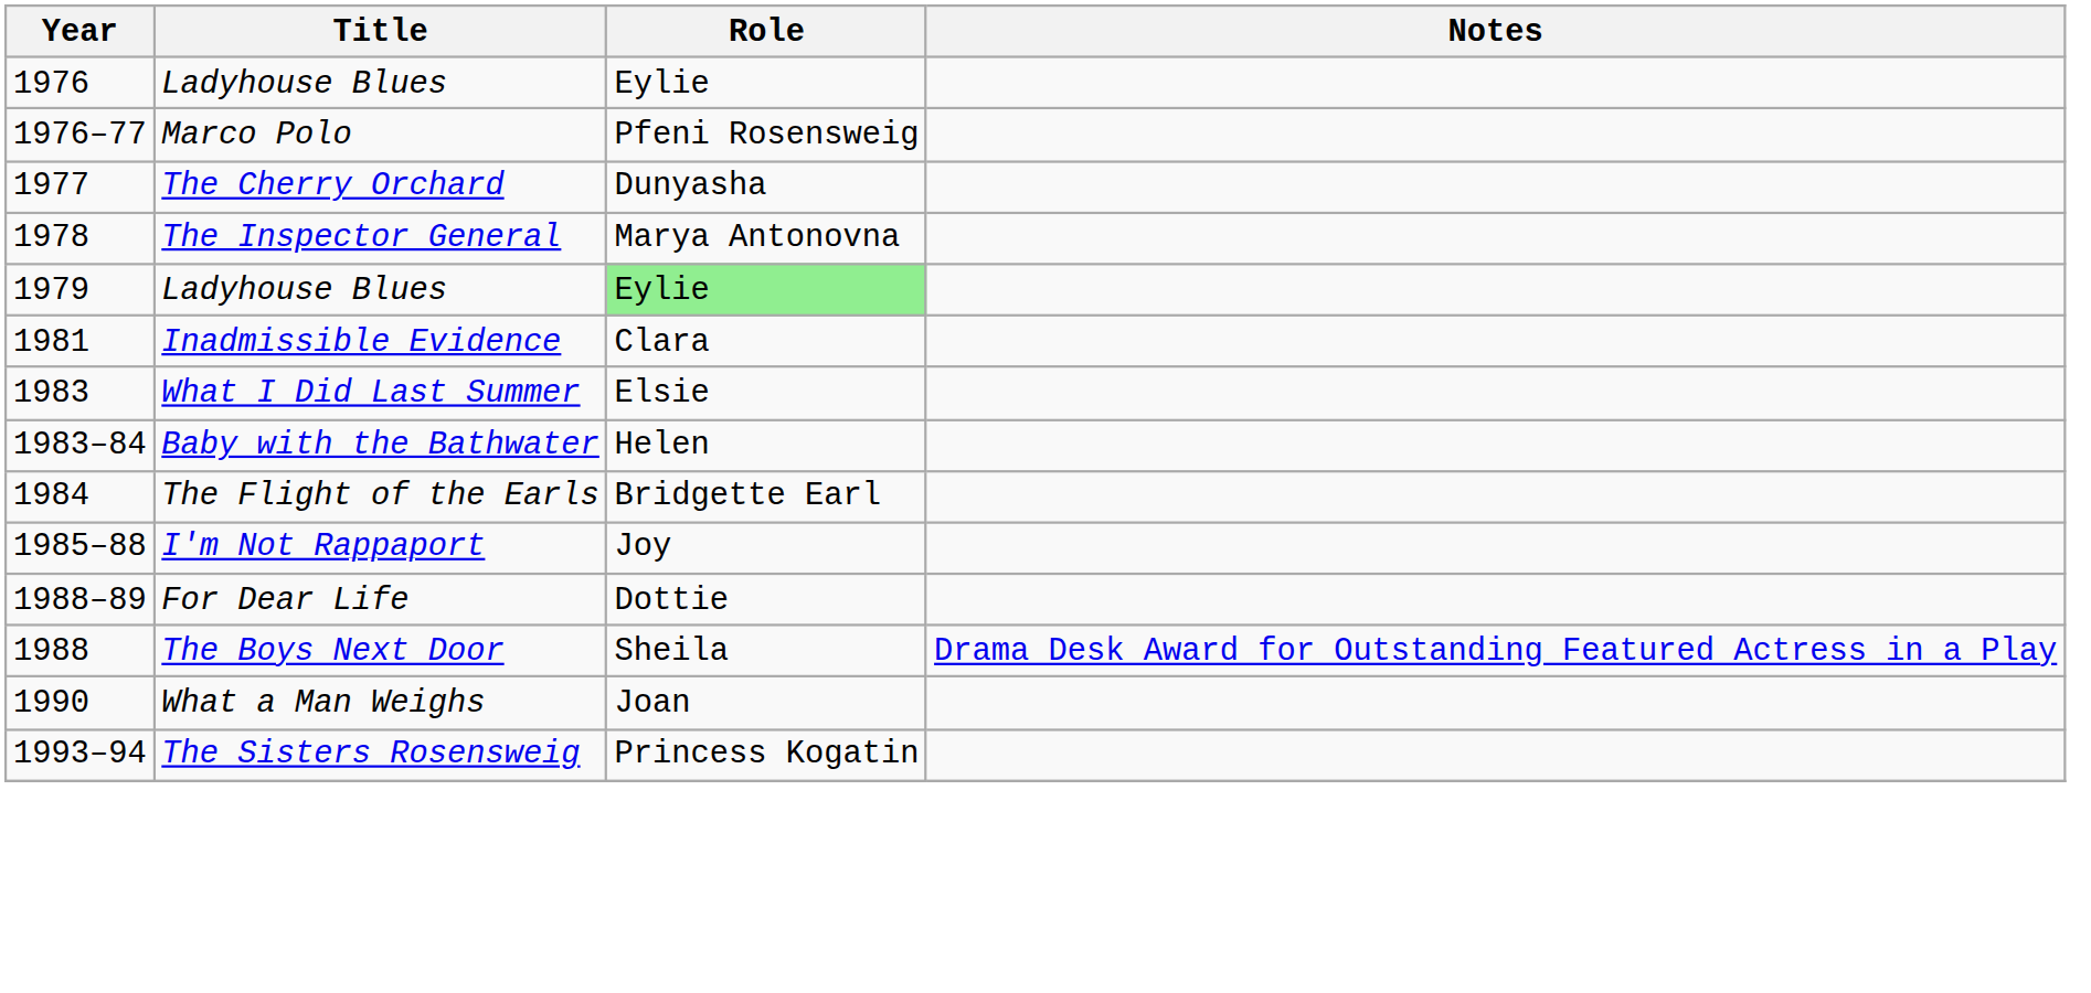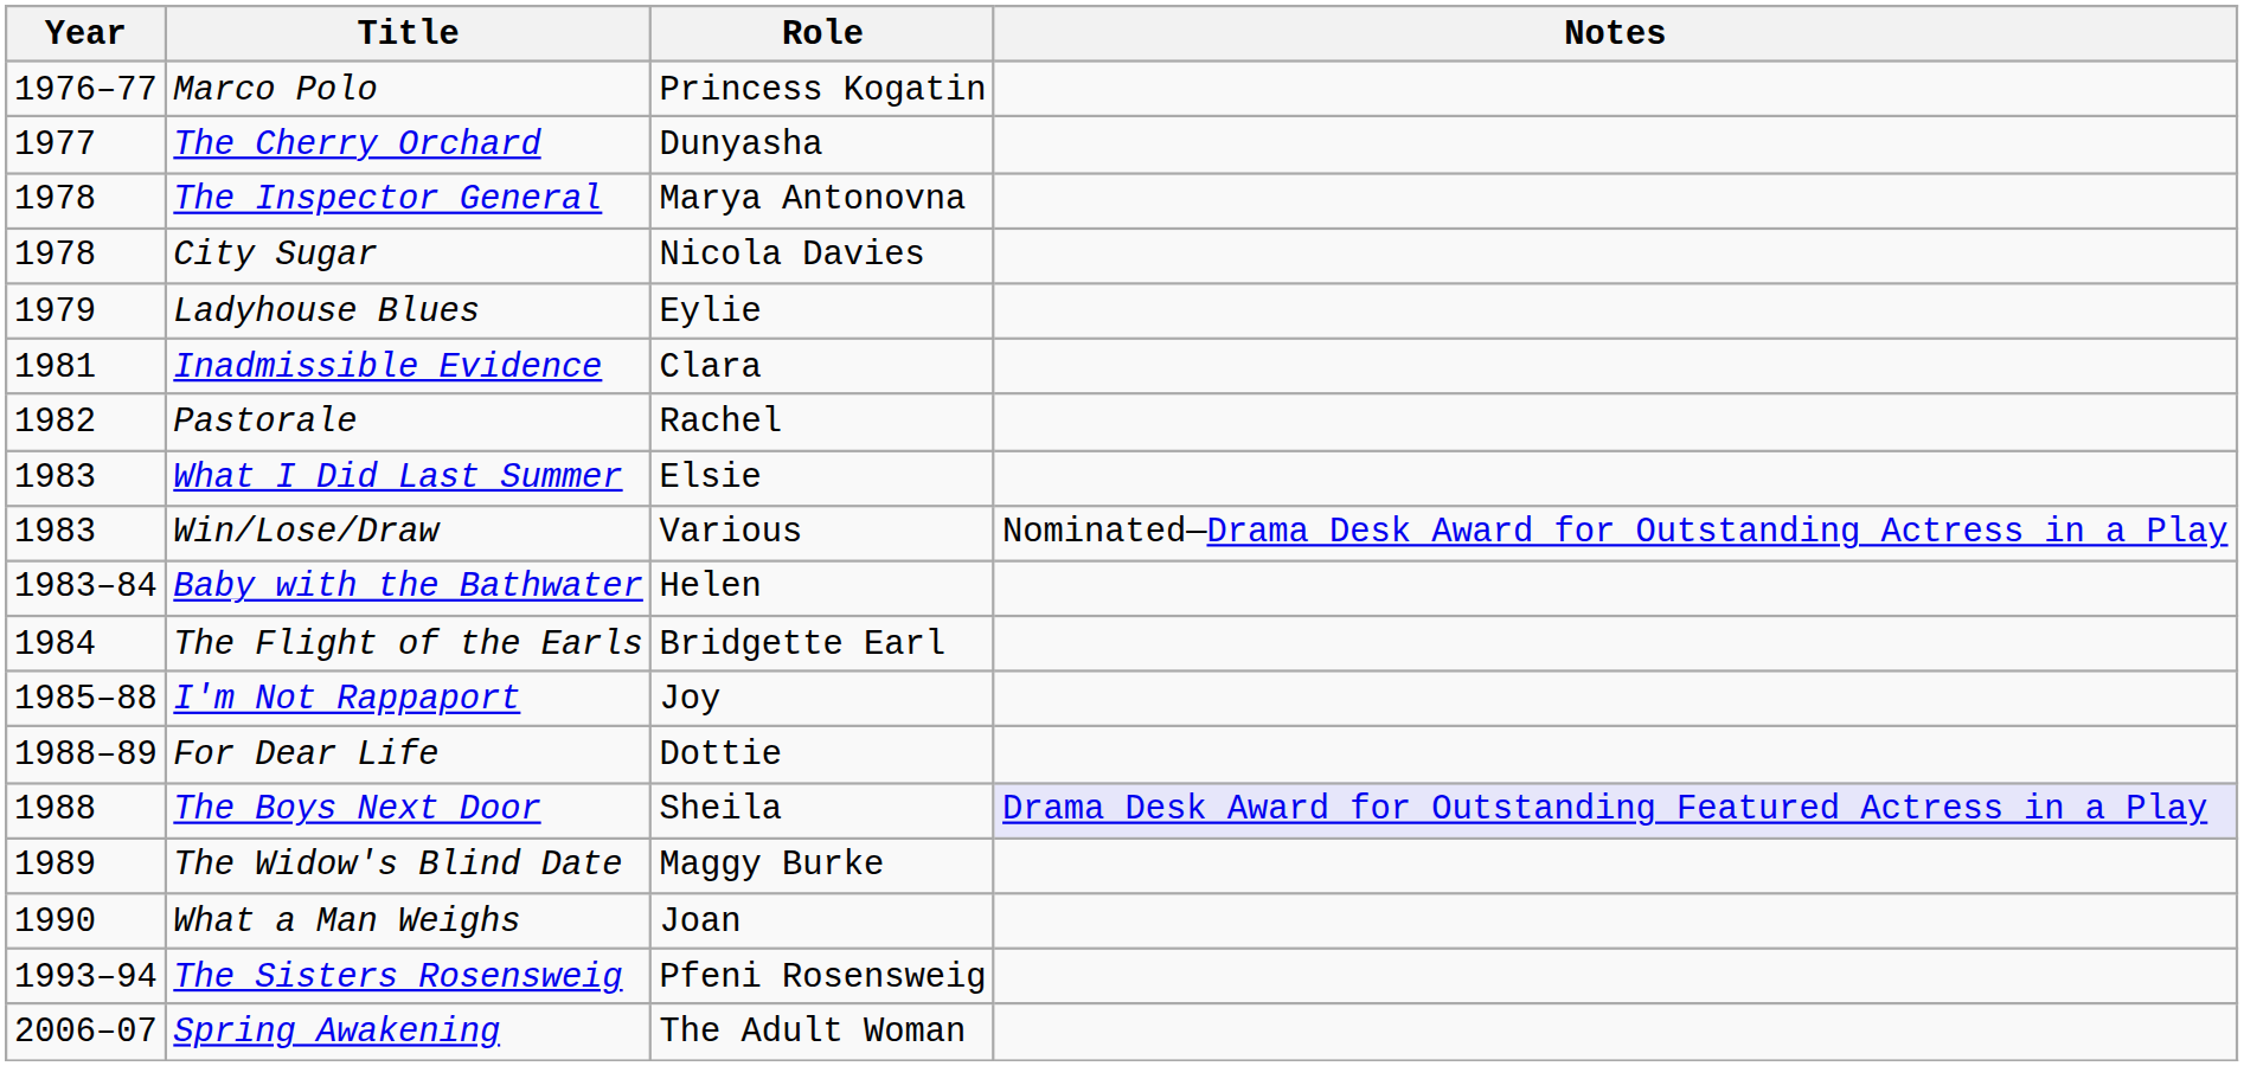 <table class="wikitable sortable">
 <tr>
 <th>Year</th>
 <th>Title</th>
 <th>Role</th>
 <th class="unsortable">Notes</th>
 </tr>
 <tr>
-<td>1976</td>
-<td><em>Ladyhouse Blues</em></td>
-<td>Eylie</td>
-<td></td>
-</tr>
-<tr>
 <td>1976–77</td>
 <td><em>Marco Polo</em></td>
-<td>Pfeni Rosensweig</td>
+<td>Princess Kogatin</td>
 <td></td>
 </tr>
 <tr>
 <td>1977</td>
 <td><em><a href='#'>The Cherry Orchard</a></em></td>
 <td>Dunyasha</td>
 <td></td>
 </tr>
 <tr>
 <td>1978</td>
 <td><em><a href='#'>The Inspector General</a></em></td>
 <td>Marya Antonovna</td>
 <td></td>
 </tr>
 <tr>
+<td>1978</td>
+<td><em>City Sugar</em></td>
+<td>Nicola Davies</td>
+<td></td>
+</tr>
+<tr>
 <td>1979</td>
 <td><em>Ladyhouse Blues</em></td>
-<td style="background: lightgreen;">Eylie</td>
+<td>Eylie</td>
 <td></td>
 </tr>
 <tr>
 <td>1981</td>
 <td><em><a href='#'>Inadmissible Evidence</a></em></td>
 <td>Clara</td>
 <td></td>
 </tr>
 <tr>
+<td>1982</td>
+<td><em>Pastorale</em></td>
+<td>Rachel</td>
+<td></td>
+</tr>
+<tr>
 <td>1983</td>
 <td><em><a href='#'>What I Did Last Summer</a></em></td>
 <td>Elsie</td>
 <td></td>
+</tr>
+<tr>
+<td>1983</td>
+<td><em>Win/Lose/Draw</em></td>
+<td>Various</td>
+<td>Nominated—<a href='#'>Drama Desk Award for Outstanding Actress in a Play</a></td>
 </tr>
 <tr>
 <td>1983–84</td>
 <td><em><a href='#'>Baby with the Bathwater</a></em></td>
 <td>Helen</td>
 <td></td>
 </tr>
 <tr>
 <td>1984</td>
 <td><em>The Flight of the Earls</em></td>
 <td>Bridgette Earl</td>
 <td></td>
 </tr>
 <tr>
 <td>1985–88</td>
 <td><em><a href='#'>I'm Not Rappaport</a></em></td>
 <td>Joy</td>
 <td></td>
 </tr>
 <tr>
 <td>1988–89</td>
 <td><em>For Dear Life</em></td>
 <td>Dottie</td>
 <td></td>
 </tr>
 <tr>
 <td>1988</td>
 <td><em><a href='#'>The Boys Next Door</a></em></td>
 <td>Sheila</td>
-<td><a href='#'>Drama Desk Award for Outstanding Featured Actress in a Play</a></td>
+<td style="background: lavender;"><a href='#'>Drama Desk Award for Outstanding Featured Actress in a Play</a></td>
+</tr>
+<tr>
+<td>1989</td>
+<td><em>The Widow's Blind Date</em></td>
+<td>Maggy Burke</td>
+<td></td>
 </tr>
 <tr>
 <td>1990</td>
 <td><em>What a Man Weighs</em></td>
 <td>Joan</td>
 <td></td>
 </tr>
 <tr>
 <td>1993–94</td>
 <td><em><a href='#'>The Sisters Rosensweig</a></em></td>
-<td>Princess Kogatin</td>
+<td>Pfeni Rosensweig</td>
+<td></td>
+</tr>
+<tr>
+<td>2006–07</td>
+<td><em><a href='#'>Spring Awakening</a></em></td>
+<td>The Adult Woman</td>
 <td></td>
 </tr>
 <tr>
 </tr>
 </table>
